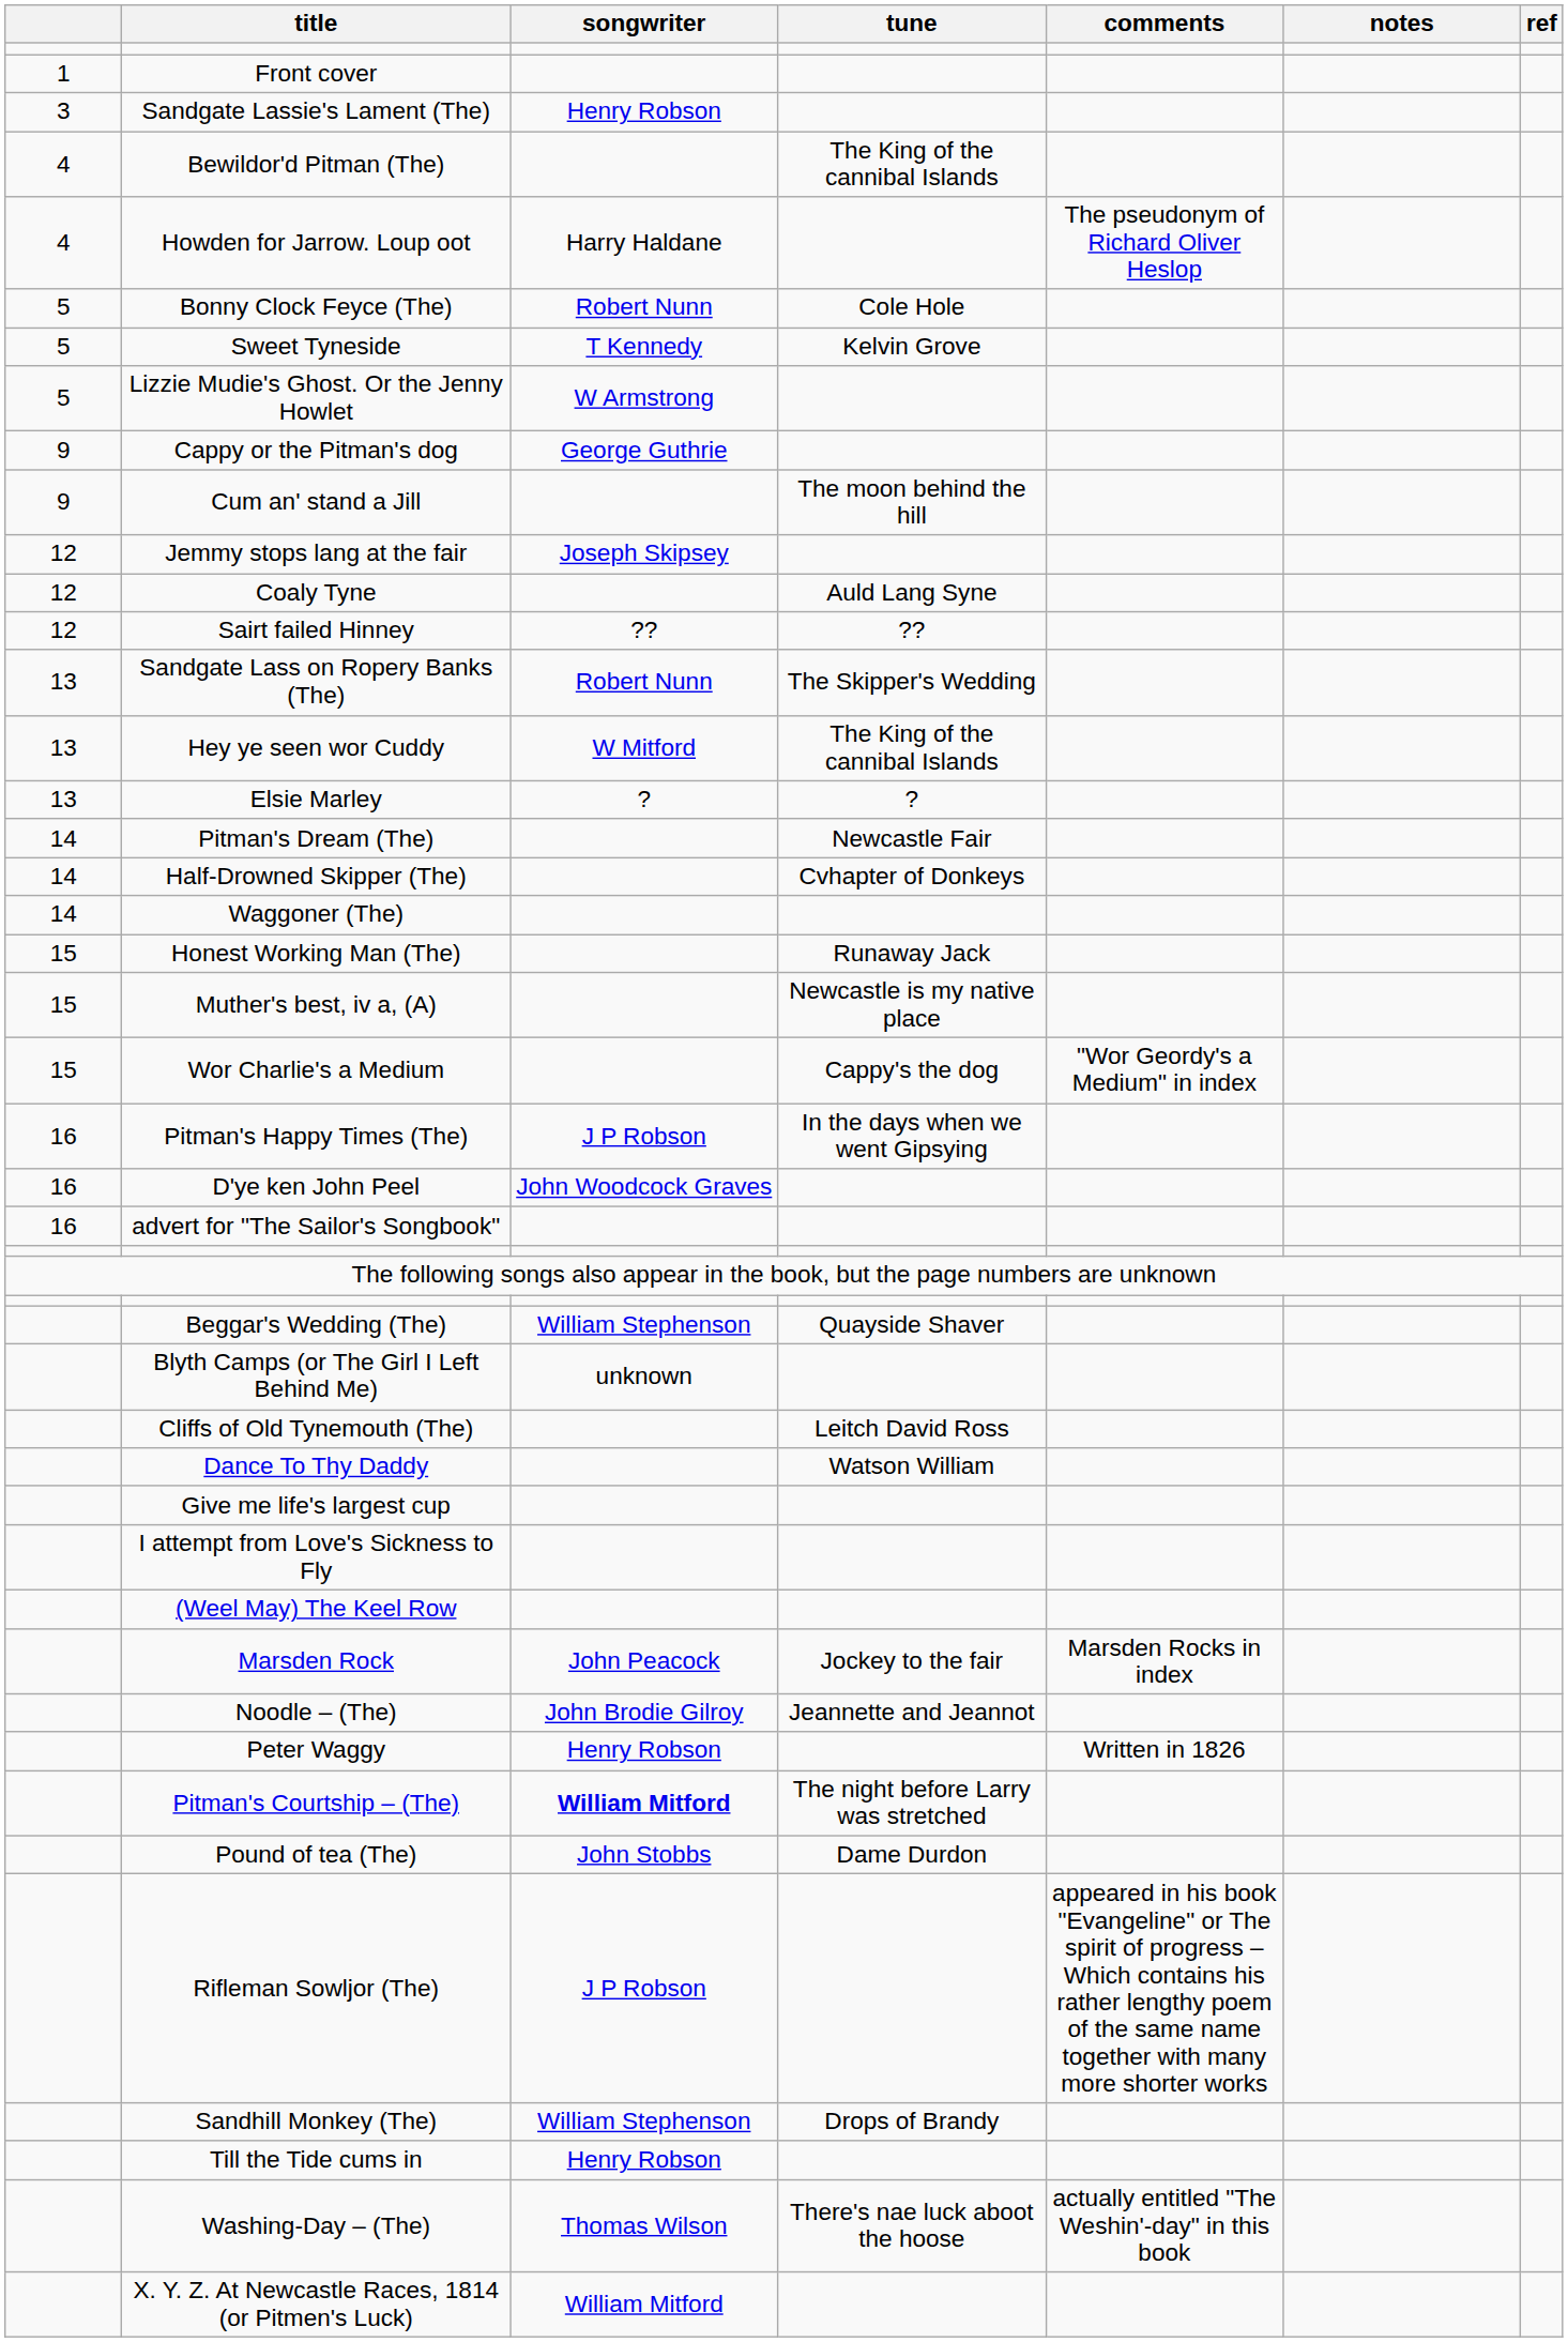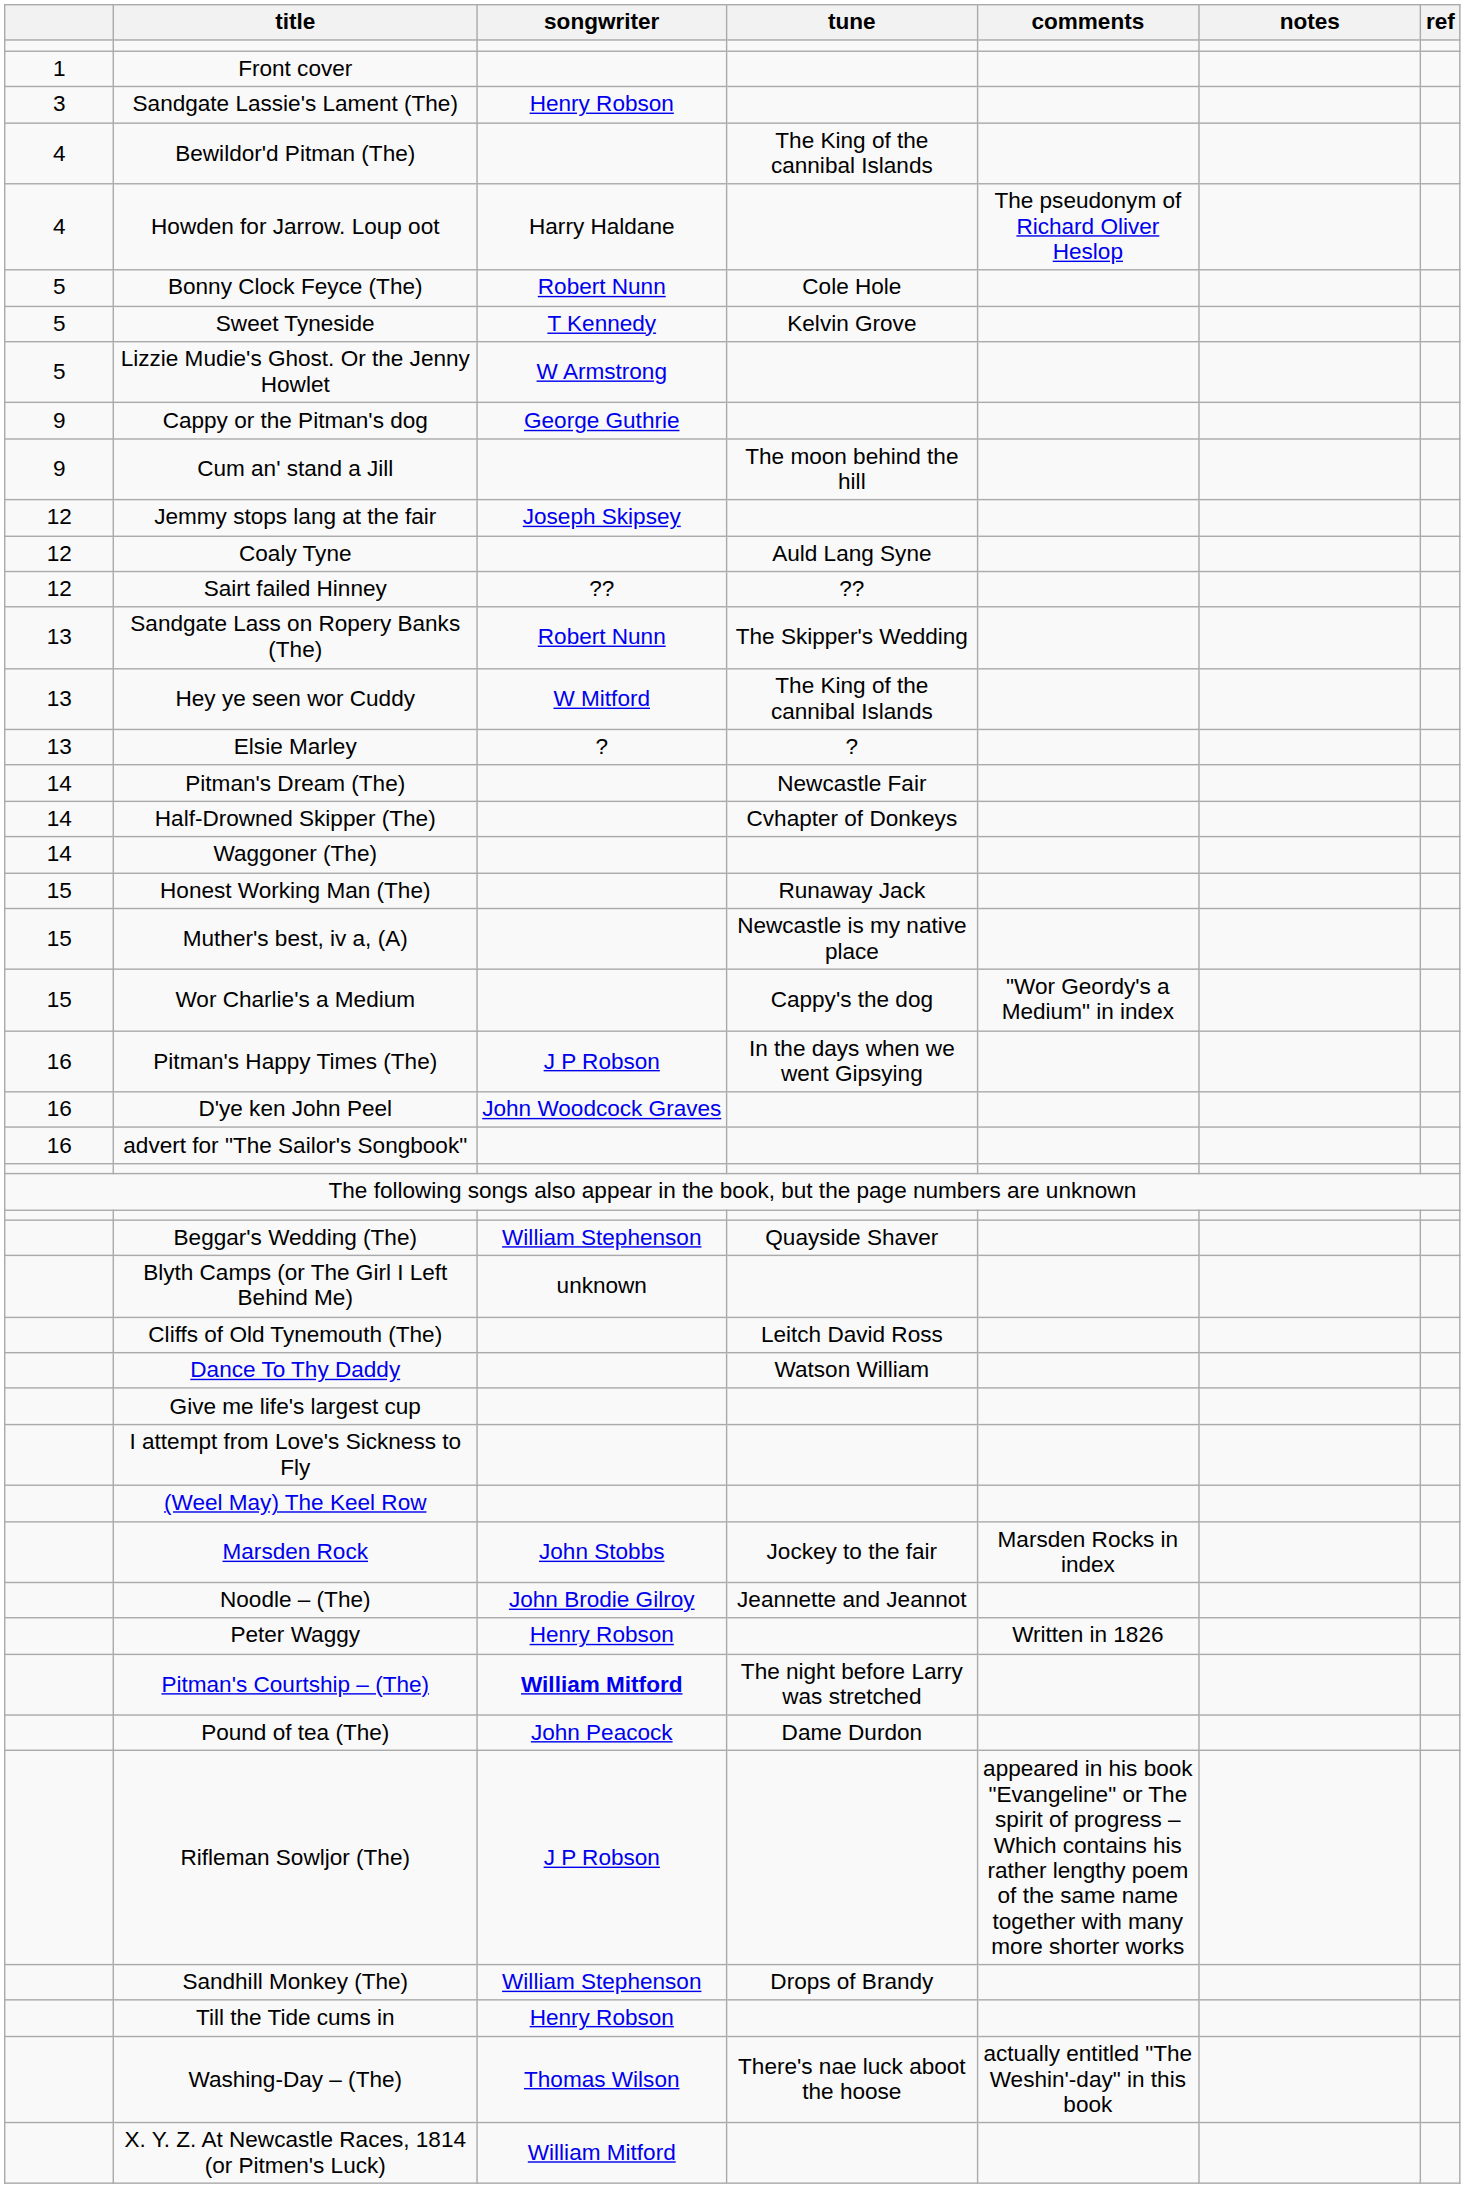 <table class="wikitable" style="text-align:center;">
 <tr>
 <th width=70 abbr="page"></th>
 <th width=250 abbr="title of song">title</th>
 <th width=170 abbr="author">songwriter</th>
 <th width=170 abbr="tune/air">tune</th>
 <th width=150abbr="brief description">comments</th>
 <th width=150abbr="notes">notes</th>
 <th width=15 abbr="reference">ref</th>
 </tr>
 <tr>
 <td></td>
 <td></td>
 <td></td>
 <td></td>
 <td></td>
 <td></td>
 <td></td>
 </tr>
 <tr>
 <td>1</td>
 <td>Front cover</td>
 <td></td>
 <td></td>
 <td></td>
 <td></td>
 <td></td>
 </tr>
 <tr>
 <td>3</td>
 <td>Sandgate Lassie's Lament (The)</td>
 <td><a href='#'>Henry Robson</a></td>
 <td></td>
 <td></td>
 <td></td>
 <td></td>
 </tr>
 <tr>
 <td>4</td>
 <td>Bewildor'd Pitman (The)</td>
 <td></td>
 <td>The King of the cannibal Islands</td>
 <td></td>
 <td></td>
 <td></td>
 </tr>
 <tr>
 <td>4</td>
 <td>Howden for Jarrow. Loup oot</td>
 <td>Harry Haldane</td>
 <td></td>
 <td>The pseudonym of <a href='#'>Richard Oliver Heslop</a></td>
 <td></td>
 <td></td>
 </tr>
 <tr>
 <td>5</td>
 <td>Bonny Clock Feyce (The)</td>
 <td><a href='#'>Robert Nunn</a></td>
 <td>Cole Hole</td>
 <td></td>
 <td></td>
 <td></td>
 </tr>
 <tr>
 <td>5</td>
 <td>Sweet Tyneside</td>
 <td><a href='#'>T Kennedy</a></td>
 <td>Kelvin Grove</td>
 <td></td>
 <td></td>
 <td></td>
 </tr>
 <tr>
 <td>5</td>
 <td>Lizzie Mudie's Ghost. Or the Jenny Howlet</td>
 <td><a href='#'>W Armstrong</a></td>
 <td></td>
 <td></td>
 <td></td>
 <td></td>
 </tr>
 <tr>
 <td>9</td>
 <td>Cappy or the Pitman's dog</td>
 <td><a href='#'>George Guthrie</a></td>
 <td></td>
 <td></td>
 <td></td>
 <td></td>
 </tr>
 <tr>
 <td>9</td>
 <td>Cum an' stand a Jill</td>
 <td></td>
 <td>The moon behind the hill</td>
 <td></td>
 <td></td>
 <td></td>
 </tr>
 <tr>
 <td>12</td>
 <td>Jemmy stops lang at the fair</td>
 <td><a href='#'>Joseph Skipsey</a></td>
 <td></td>
 <td></td>
 <td></td>
 <td></td>
 </tr>
 <tr>
 <td>12</td>
 <td>Coaly Tyne</td>
 <td></td>
 <td>Auld Lang Syne</td>
 <td></td>
 <td></td>
 <td></td>
 </tr>
 <tr>
 <td>12</td>
 <td>Sairt failed Hinney</td>
 <td>??</td>
 <td>??</td>
 <td></td>
 <td></td>
 <td></td>
 </tr>
 <tr>
 <td>13</td>
 <td>Sandgate Lass on Ropery Banks (The)</td>
 <td><a href='#'>Robert Nunn</a></td>
 <td>The Skipper's Wedding</td>
 <td></td>
 <td></td>
 <td></td>
 </tr>
 <tr>
 <td>13</td>
 <td>Hey ye seen wor Cuddy</td>
 <td><a href='#'>W Mitford</a></td>
 <td>The King of the cannibal Islands</td>
 <td></td>
 <td></td>
 <td></td>
 </tr>
 <tr>
 <td>13</td>
 <td>Elsie Marley</td>
 <td>?</td>
 <td>?</td>
 <td></td>
 <td></td>
 <td></td>
 </tr>
 <tr>
 <td>14</td>
 <td>Pitman's Dream (The)</td>
 <td></td>
 <td>Newcastle Fair</td>
 <td></td>
 <td></td>
 <td></td>
 </tr>
 <tr>
 <td>14</td>
 <td>Half-Drowned Skipper (The)</td>
 <td></td>
 <td>Cvhapter of Donkeys</td>
 <td></td>
 <td></td>
 <td></td>
 </tr>
 <tr>
 <td>14</td>
 <td>Waggoner (The)</td>
 <td></td>
 <td></td>
 <td></td>
 <td></td>
 <td></td>
 </tr>
 <tr>
 <td>15</td>
 <td>Honest Working Man (The)</td>
 <td></td>
 <td>Runaway Jack</td>
 <td></td>
 <td></td>
 <td></td>
 </tr>
 <tr>
 <td>15</td>
 <td>Muther's best, iv a, (A)</td>
 <td></td>
 <td>Newcastle is my native place</td>
 <td></td>
 <td></td>
 <td></td>
 </tr>
 <tr>
 <td>15</td>
 <td>Wor Charlie's a Medium</td>
 <td></td>
 <td>Cappy's the dog</td>
 <td>"Wor Geordy's a Medium" in index</td>
 <td></td>
 <td></td>
 </tr>
 <tr>
 <td>16</td>
 <td>Pitman's Happy Times (The)</td>
 <td><a href='#'>J P Robson</a></td>
 <td>In the days when we went Gipsying</td>
 <td></td>
 <td></td>
 <td></td>
 </tr>
 <tr>
 <td>16</td>
 <td>D'ye ken John Peel</td>
 <td><a href='#'>John Woodcock Graves</a></td>
 <td></td>
 <td></td>
 <td></td>
 <td></td>
 </tr>
 <tr>
 <td>16</td>
 <td>advert for "The Sailor's Songbook"</td>
 <td></td>
 <td></td>
 <td></td>
 <td></td>
 <td></td>
 </tr>
 <tr>
 <td></td>
 <td></td>
 <td></td>
 <td></td>
 <td></td>
 <td></td>
 <td></td>
 </tr>
 <tr>
 <td colspan=16 abbr="Comment">The following songs also appear in the book, but the page numbers are unknown</td>
 </tr>
 <tr>
 <td></td>
 <td></td>
 <td></td>
 <td></td>
 <td></td>
 <td></td>
 <td></td>
 </tr>
 <tr>
 <td></td>
 <td>Beggar's Wedding (The)</td>
 <td><a href='#'>William Stephenson</a></td>
 <td>Quayside Shaver</td>
 <td></td>
 <td></td>
 <td></td>
 </tr>
 <tr>
 <td></td>
 <td>Blyth Camps (or The Girl I Left Behind Me)</td>
 <td>unknown</td>
 <td></td>
 <td></td>
 <td></td>
 <td></td>
 </tr>
 <tr>
 <td></td>
 <td>Cliffs of Old Tynemouth (The)</td>
 <td></td>
 <td>Leitch David Ross</td>
 <td></td>
 <td></td>
 <td></td>
 </tr>
 <tr>
 <td></td>
 <td><a href='#'>Dance To Thy Daddy</a></td>
 <td></td>
 <td>Watson William</td>
 <td></td>
 <td></td>
 <td></td>
 </tr>
 <tr>
 <td></td>
 <td>Give me life's largest cup</td>
 <td></td>
 <td></td>
 <td></td>
 <td></td>
 <td></td>
 </tr>
 <tr>
 <td></td>
 <td>I attempt from Love's Sickness to Fly</td>
 <td></td>
 <td></td>
 <td></td>
 <td></td>
 <td></td>
 </tr>
 <tr>
 <td></td>
 <td><a href='#'>(Weel May) The Keel Row</a></td>
 <td></td>
 <td></td>
 <td></td>
 <td></td>
 <td></td>
 </tr>
 <tr>
 <td></td>
 <td><a href='#'>Marsden Rock</a></td>
-<td><a href='#'>John Peacock</a></td>
+<td><a href='#'>John Stobbs</a></td>
 <td>Jockey to the fair</td>
 <td>Marsden Rocks in index</td>
 <td></td>
 <td></td>
 </tr>
 <tr>
 <td></td>
 <td>Noodle – (The)</td>
 <td><a href='#'>John Brodie Gilroy</a></td>
 <td>Jeannette and Jeannot</td>
 <td></td>
 <td></td>
 <td></td>
 </tr>
 <tr>
 <td></td>
 <td>Peter Waggy</td>
 <td><a href='#'>Henry Robson</a></td>
 <td></td>
 <td>Written in 1826</td>
 <td></td>
 <td></td>
 </tr>
 <tr>
 <td></td>
 <td><a href='#'>Pitman's Courtship – (The)</a></td>
 <td><strong><a href='#'>William Mitford</a></strong></td>
 <td>The night before Larry was stretched</td>
 <td></td>
 <td></td>
 <td></td>
 </tr>
 <tr>
 <td></td>
 <td>Pound of tea (The)</td>
-<td><a href='#'>John Stobbs</a></td>
+<td><a href='#'>John Peacock</a></td>
 <td>Dame Durdon</td>
 <td></td>
 <td></td>
 <td></td>
 </tr>
 <tr>
 <td></td>
 <td>Rifleman Sowljor (The)</td>
 <td><a href='#'>J P Robson</a></td>
 <td></td>
 <td>appeared in his book "Evangeline" or The spirit of progress – Which contains his rather lengthy poem of the same name together with many more shorter works</td>
 <td></td>
 <td></td>
 </tr>
 <tr>
 <td></td>
 <td>Sandhill Monkey (The)</td>
 <td><a href='#'>William Stephenson</a></td>
 <td>Drops of Brandy</td>
 <td></td>
 <td></td>
 <td></td>
 </tr>
 <tr>
 <td></td>
 <td>Till the Tide cums in</td>
 <td><a href='#'>Henry Robson</a></td>
 <td></td>
 <td></td>
 <td></td>
 <td></td>
 </tr>
 <tr>
 <td></td>
 <td>Washing-Day – (The)</td>
 <td><a href='#'>Thomas Wilson</a></td>
 <td>There's nae luck aboot the hoose</td>
 <td>actually entitled "The Weshin'-day" in this book</td>
 <td></td>
 <td></td>
 </tr>
 <tr>
 <td></td>
 <td>X. Y. Z. At Newcastle Races, 1814 (or Pitmen's Luck)</td>
 <td><a href='#'>William Mitford</a></td>
 <td></td>
 <td></td>
 <td></td>
 <td></td>
 </tr>
 </table>
